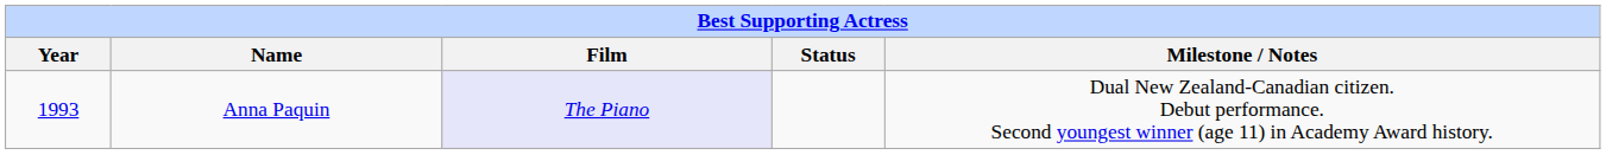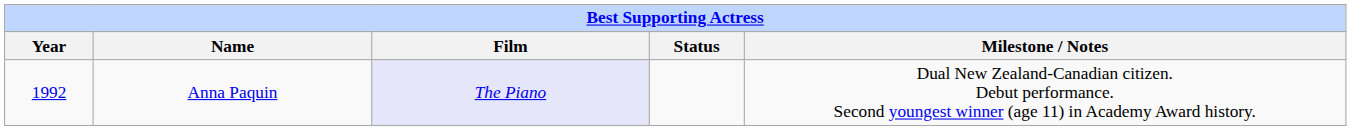 <table class="wikitable" style="text-align: center">
 <tr ---- bgcolor="#bfd7ff">
 <td colspan=5 align=center><strong><a href='#'>Best Supporting Actress</a></strong></td>
 </tr>
 <tr ---- bgcolor="#ebf5ff">
 <th width="075">Year</th>
 <th width="250">Name</th>
 <th width="250">Film</th>
 <th width="080">Status</th>
 <th width="550">Milestone / Notes</th>
 </tr>
 <tr>
-<td><a href='#'>1993</a></td>
+<td><a href='#'>1992</a></td>
 <td><a href='#'>Anna Paquin</a></td>
 <td style="background: lavender;"><em><a href='#'>The Piano</a></em></td>
 <td></td>
 <td>Dual New Zealand-Canadian citizen.<br>Debut performance.<br>Second <a href='#'>youngest winner</a> (age 11) in Academy Award history.</td>
 </tr>
 </table>
